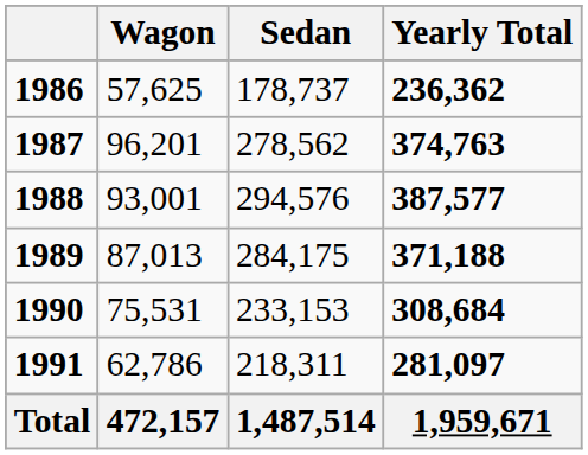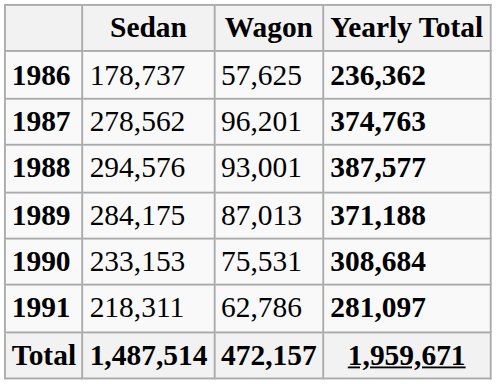 <table class="wikitable">
 <tr>
 <th></th>
+<th>Sedan</th>
 <th>Wagon</th>
-<th>Sedan</th>
 <th>Yearly Total</th>
 </tr>
 <tr>
 <td><strong>1986</strong></td>
+<td>178,737</td>
 <td>57,625</td>
-<td>178,737</td>
 <td><strong>236,362</strong></td>
 </tr>
 <tr>
 <td><strong>1987</strong></td>
+<td>278,562</td>
 <td>96,201</td>
-<td>278,562</td>
 <td><strong>374,763</strong></td>
 </tr>
 <tr>
 <td><strong>1988</strong></td>
+<td>294,576</td>
 <td>93,001</td>
-<td>294,576</td>
 <td><strong>387,577</strong></td>
 </tr>
 <tr>
 <td><strong>1989</strong></td>
+<td>284,175</td>
 <td>87,013</td>
-<td>284,175</td>
 <td><strong>371,188</strong></td>
 </tr>
 <tr>
 <td><strong>1990</strong></td>
+<td>233,153</td>
 <td>75,531</td>
-<td>233,153</td>
 <td><strong>308,684</strong></td>
 </tr>
 <tr>
 <td><strong>1991</strong></td>
+<td>218,311</td>
 <td>62,786</td>
-<td>218,311</td>
 <td><strong>281,097</strong></td>
 </tr>
 <tr>
 <th>Total</th>
+<th>1,487,514</th>
 <th>472,157</th>
-<th>1,487,514</th>
 <th><u>1,959,671</u></th>
 </tr>
 </table>
